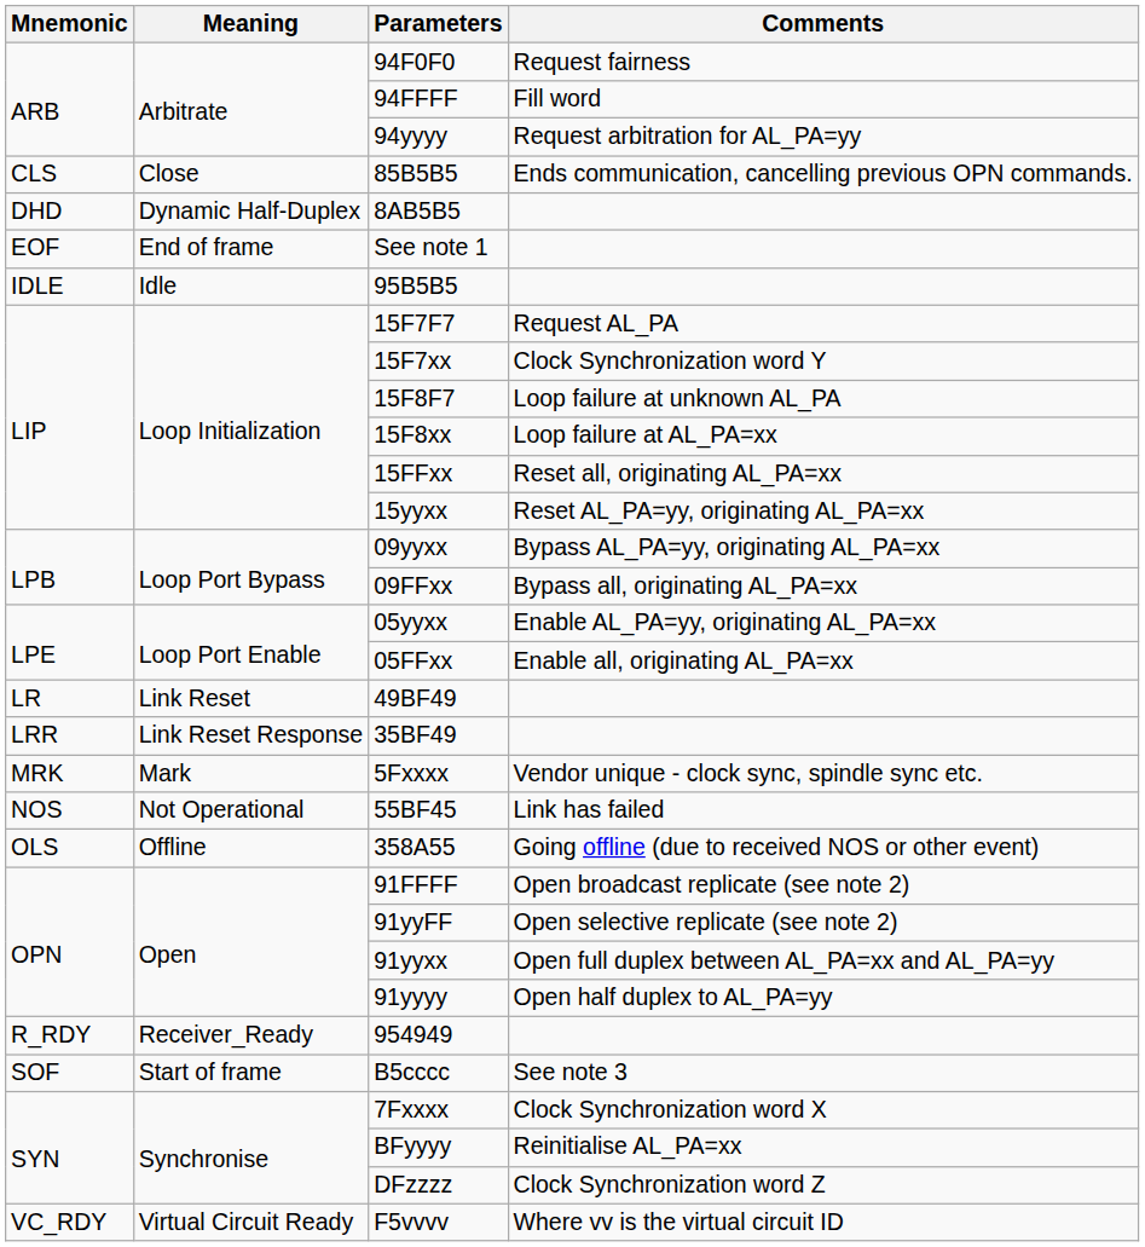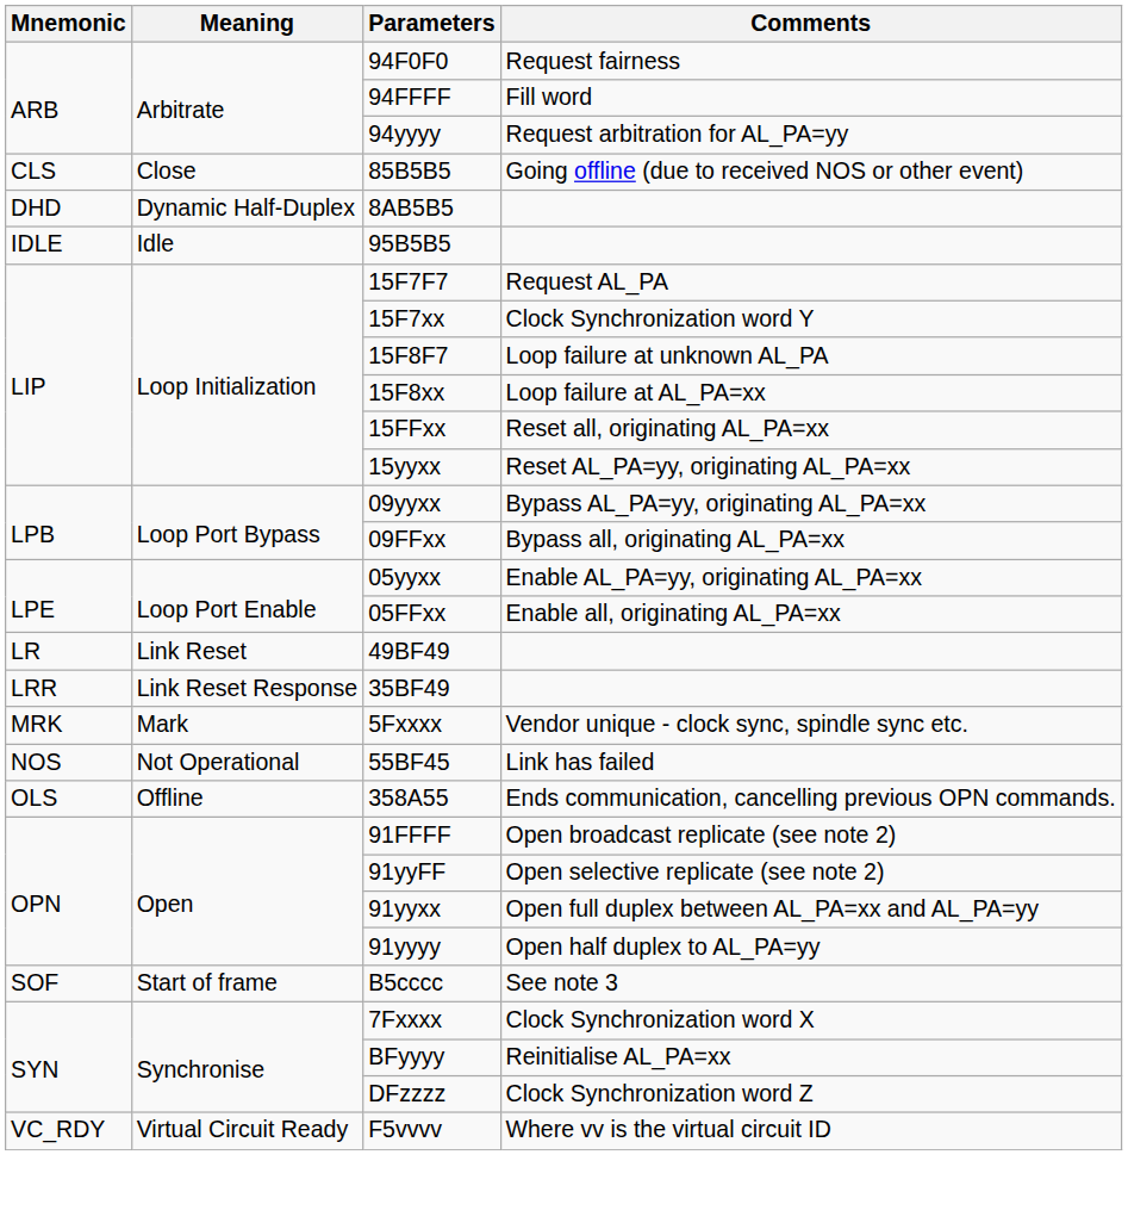 <table class="wikitable">
 <tr>
 <th>Mnemonic</th>
 <th>Meaning</th>
 <th>Parameters</th>
 <th>Comments</th>
 </tr>
 <tr>
 <td rowspan=3 valign="center"><br>ARB</td>
 <td rowspan=3 valign="center"><br>Arbitrate</td>
 <td>94F0F0</td>
 <td>Request fairness</td>
 </tr>
 <tr>
 <td>94FFFF</td>
 <td>Fill word</td>
 </tr>
 <tr>
 <td>94yyyy</td>
 <td>Request arbitration for AL_PA=yy</td>
 </tr>
 <tr>
 <td>CLS</td>
 <td>Close</td>
 <td>85B5B5</td>
-<td>Ends communication, cancelling previous OPN commands.</td>
+<td>Going <a href='#'>offline</a> (due to received NOS or other event)</td>
 </tr>
 <tr>
 <td>DHD</td>
 <td>Dynamic Half-Duplex</td>
 <td>8AB5B5</td>
-<td></td>
-</tr>
-<tr>
-<td>EOF</td>
-<td>End of frame</td>
-<td>See note 1</td>
 <td></td>
 </tr>
 <tr>
 <td>IDLE</td>
 <td>Idle</td>
 <td>95B5B5</td>
 <td></td>
 </tr>
 <tr>
 <td rowspan=6 valign="center"><br>LIP</td>
 <td rowspan=6 valign="center"><br>Loop Initialization</td>
 <td>15F7F7</td>
 <td>Request AL_PA</td>
 </tr>
 <tr>
 <td>15F7xx</td>
 <td>Clock Synchronization word Y</td>
 </tr>
 <tr>
 <td>15F8F7</td>
 <td>Loop failure at unknown AL_PA</td>
 </tr>
 <tr>
 <td>15F8xx</td>
 <td>Loop failure at AL_PA=xx</td>
 </tr>
 <tr>
 <td>15FFxx</td>
 <td>Reset all, originating AL_PA=xx</td>
 </tr>
 <tr>
 <td>15yyxx</td>
 <td>Reset AL_PA=yy, originating AL_PA=xx</td>
 </tr>
 <tr>
 <td rowspan=2 valign="center"><br>LPB</td>
 <td rowspan=2 valign="center"><br>Loop Port Bypass</td>
 <td>09yyxx</td>
 <td>Bypass AL_PA=yy, originating AL_PA=xx</td>
 </tr>
 <tr>
 <td>09FFxx</td>
 <td>Bypass all, originating AL_PA=xx</td>
 </tr>
 <tr>
 <td rowspan=2 valign="center"><br>LPE</td>
 <td rowspan=2 valign="center"><br>Loop Port Enable</td>
 <td>05yyxx</td>
 <td>Enable AL_PA=yy, originating AL_PA=xx</td>
 </tr>
 <tr>
 <td>05FFxx</td>
 <td>Enable all, originating AL_PA=xx</td>
 </tr>
 <tr>
 <td>LR</td>
 <td>Link Reset</td>
 <td>49BF49</td>
 <td></td>
 </tr>
 <tr>
 <td>LRR</td>
 <td>Link Reset Response</td>
 <td>35BF49</td>
 <td></td>
 </tr>
 <tr>
 <td>MRK</td>
 <td>Mark</td>
 <td>5Fxxxx</td>
 <td>Vendor unique - clock sync, spindle sync etc.</td>
 </tr>
 <tr>
 <td>NOS</td>
 <td>Not Operational</td>
 <td>55BF45</td>
 <td>Link has failed</td>
 </tr>
 <tr>
 <td>OLS</td>
 <td>Offline</td>
 <td>358A55</td>
-<td>Going <a href='#'>offline</a> (due to received NOS or other event)</td>
+<td>Ends communication, cancelling previous OPN commands.</td>
 </tr>
 <tr>
 <td rowspan=4 valign="center"><br>OPN</td>
 <td rowspan=4 valign="center"><br>Open</td>
 <td>91FFFF</td>
 <td>Open broadcast replicate (see note 2)</td>
 </tr>
 <tr>
 <td>91yyFF</td>
 <td>Open selective replicate (see note 2)</td>
 </tr>
 <tr>
 <td>91yyxx</td>
 <td>Open full duplex between AL_PA=xx and AL_PA=yy</td>
 </tr>
 <tr>
 <td>91yyyy</td>
 <td>Open half duplex to AL_PA=yy</td>
-</tr>
-<tr>
-<td>R_RDY</td>
-<td>Receiver_Ready</td>
-<td>954949</td>
-<td></td>
 </tr>
 <tr>
 <td>SOF</td>
 <td>Start of frame</td>
 <td>B5cccc</td>
 <td>See note 3</td>
 </tr>
 <tr>
 <td rowspan=3 valign="center"><br>SYN</td>
 <td rowspan=3 valign="center"><br>Synchronise</td>
 <td>7Fxxxx</td>
 <td>Clock Synchronization word X</td>
 </tr>
 <tr>
 <td>BFyyyy</td>
 <td>Reinitialise AL_PA=xx</td>
 </tr>
 <tr>
 <td>DFzzzz</td>
 <td>Clock Synchronization word Z</td>
 </tr>
 <tr>
 <td>VC_RDY</td>
 <td>Virtual Circuit Ready</td>
 <td>F5vvvv</td>
 <td>Where vv is the virtual circuit ID</td>
 </tr>
 </table>
